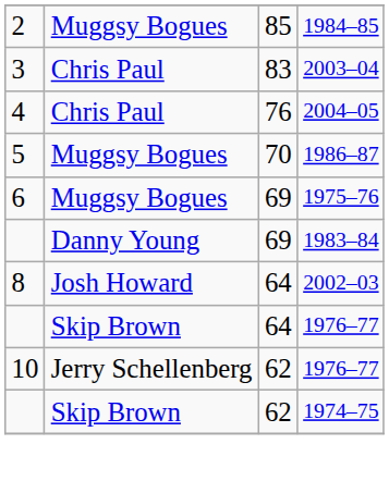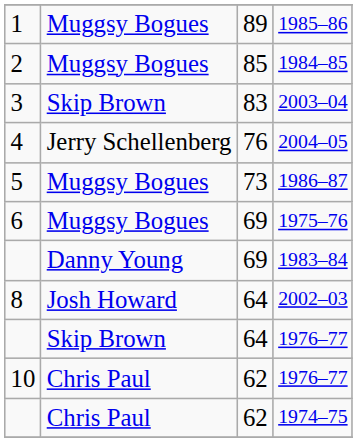 <table class="wikitable">
 <tr>
+</tr>
+<tr>
+<td>1</td>
+<td><a href='#'>Muggsy Bogues</a></td>
+<td>89</td>
+<td style="font-size:80%;"><a href='#'>1985–86</a></td>
 </tr>
 <tr>
 <td>2</td>
 <td><a href='#'>Muggsy Bogues</a></td>
 <td>85</td>
 <td style="font-size:80%;"><a href='#'>1984–85</a></td>
 </tr>
 <tr>
 <td>3</td>
-<td><a href='#'>Chris Paul</a></td>
+<td><a href='#'>Skip Brown</a></td>
 <td>83</td>
 <td style="font-size:80%;"><a href='#'>2003–04</a></td>
 </tr>
 <tr>
 <td>4</td>
-<td><a href='#'>Chris Paul</a></td>
+<td>Jerry Schellenberg</td>
 <td>76</td>
 <td style="font-size:80%;"><a href='#'>2004–05</a></td>
 </tr>
 <tr>
 <td>5</td>
 <td><a href='#'>Muggsy Bogues</a></td>
-<td>70</td>
+<td>73</td>
 <td style="font-size:80%;"><a href='#'>1986–87</a></td>
 </tr>
 <tr>
 <td>6</td>
 <td><a href='#'>Muggsy Bogues</a></td>
 <td>69</td>
 <td style="font-size:80%;"><a href='#'>1975–76</a></td>
 </tr>
 <tr>
 <td></td>
 <td><a href='#'>Danny Young</a></td>
 <td>69</td>
 <td style="font-size:80%;"><a href='#'>1983–84</a></td>
 </tr>
 <tr>
 <td>8</td>
 <td><a href='#'>Josh Howard</a></td>
 <td>64</td>
 <td style="font-size:80%;"><a href='#'>2002–03</a></td>
 </tr>
 <tr>
 <td></td>
 <td><a href='#'>Skip Brown</a></td>
 <td>64</td>
 <td style="font-size:80%;"><a href='#'>1976–77</a></td>
 </tr>
 <tr>
 <td>10</td>
-<td>Jerry Schellenberg</td>
+<td><a href='#'>Chris Paul</a></td>
 <td>62</td>
 <td style="font-size:80%;"><a href='#'>1976–77</a></td>
 </tr>
 <tr>
 <td></td>
-<td><a href='#'>Skip Brown</a></td>
+<td><a href='#'>Chris Paul</a></td>
 <td>62</td>
 <td style="font-size:80%;"><a href='#'>1974–75</a></td>
 </tr>
 <tr>
 </tr>
 </table>
